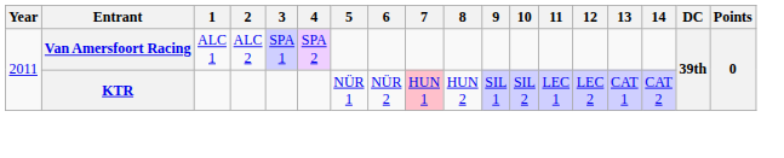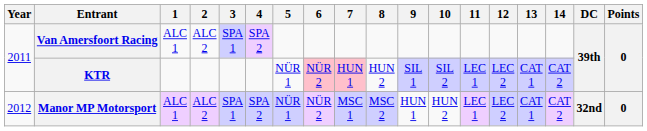 <table class="wikitable" style="text-align:center; font-size:85%">
 <tr>
 <th>Year</th>
 <th>Entrant</th>
 <th>1</th>
 <th>2</th>
 <th>3</th>
 <th>4</th>
 <th>5</th>
 <th>6</th>
 <th>7</th>
 <th>8</th>
 <th>9</th>
 <th>10</th>
 <th>11</th>
 <th>12</th>
 <th>13</th>
 <th>14</th>
 <th>DC</th>
 <th>Points</th>
 </tr>
 <tr>
 <td rowspan="2"><a href='#'>2011</a></td>
 <th nowrap><a href='#'>Van Amersfoort Racing</a></th>
 <td><a href='#'>ALC<br>1</a></td>
 <td><a href='#'>ALC<br>2</a></td>
 <td style="background:#cfcfff;"><a href='#'>SPA<br>1</a><br></td>
 <td style="background:#efcfff;"><a href='#'>SPA<br>2</a><br></td>
 <td></td>
 <td></td>
 <td></td>
 <td></td>
 <td></td>
 <td></td>
 <td></td>
 <td></td>
 <td></td>
 <td></td>
 <th rowspan="2">39th</th>
 <th rowspan="2">0</th>
 </tr>
 <tr>
 <th nowrap><a href='#'>KTR</a></th>
 <td></td>
 <td></td>
 <td></td>
 <td></td>
 <td><a href='#'>NÜR<br>1</a></td>
-<td><a href='#'>NÜR<br>2</a></td>
+<td style="background: pink;"><a href='#'>NÜR<br>2</a></td>
 <td style="background: pink;"><a href='#'>HUN<br>1</a></td>
 <td><a href='#'>HUN<br>2</a></td>
 <td style="background:#cfcfff;"><a href='#'>SIL<br>1</a><br></td>
 <td style="background:#cfcfff;"><a href='#'>SIL<br>2</a><br></td>
 <td style="background:#cfcfff;"><a href='#'>LEC<br>1</a><br></td>
 <td style="background:#cfcfff;"><a href='#'>LEC<br>2</a><br></td>
 <td style="background:#cfcfff;"><a href='#'>CAT<br>1</a><br></td>
 <td style="background:#cfcfff;"><a href='#'>CAT<br>2</a><br></td>
 </tr>
+<tr>
+<td><a href='#'>2012</a></td>
+<th nowrap><a href='#'>Manor MP Motorsport</a></th>
+<td style="background:#efcfff;"><a href='#'>ALC<br>1</a><br></td>
+<td style="background:#efcfff;"><a href='#'>ALC<br>2</a><br></td>
+<td style="background:#cfcfff;"><a href='#'>SPA<br>1</a><br></td>
+<td style="background:#cfcfff;"><a href='#'>SPA<br>2</a><br></td>
+<td style="background:#cfcfff;"><a href='#'>NÜR<br>1</a><br></td>
+<td style="background:#efcfff;"><a href='#'>NÜR<br>2</a><br></td>
+<td style="background:#cfcfff;"><a href='#'>MSC<br>1</a><br></td>
+<td style="background:#cfcfff;"><a href='#'>MSC<br>2</a><br></td>
+<td><a href='#'>HUN<br>1</a></td>
+<td><a href='#'>HUN<br>2</a></td>
+<td style="background:#efcfff;"><a href='#'>LEC<br>1</a><br></td>
+<td style="background:#cfcfff;"><a href='#'>LEC<br>2</a><br></td>
+<td style="background:#cfcfff;"><a href='#'>CAT<br>1</a><br></td>
+<td style="background:#efcfff;"><a href='#'>CAT<br>2</a><br></td>
+<th>32nd</th>
+<th>0</th>
+</tr>
 </table>
